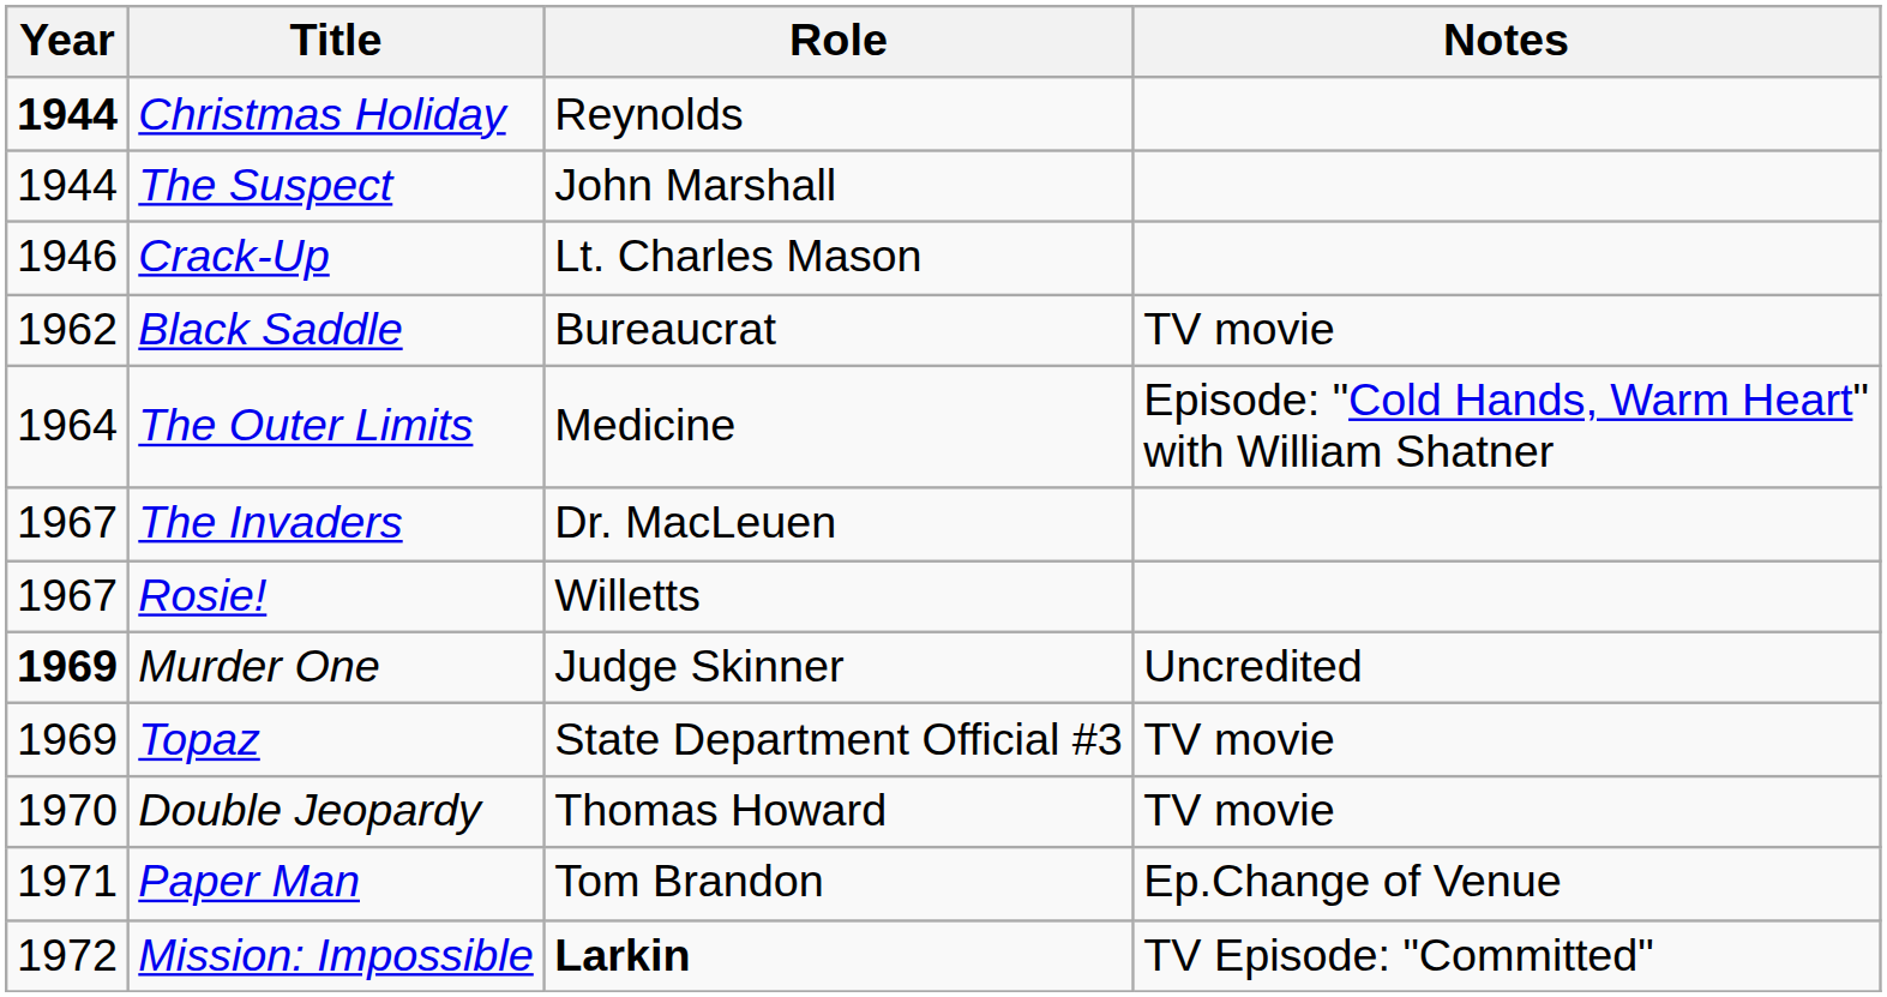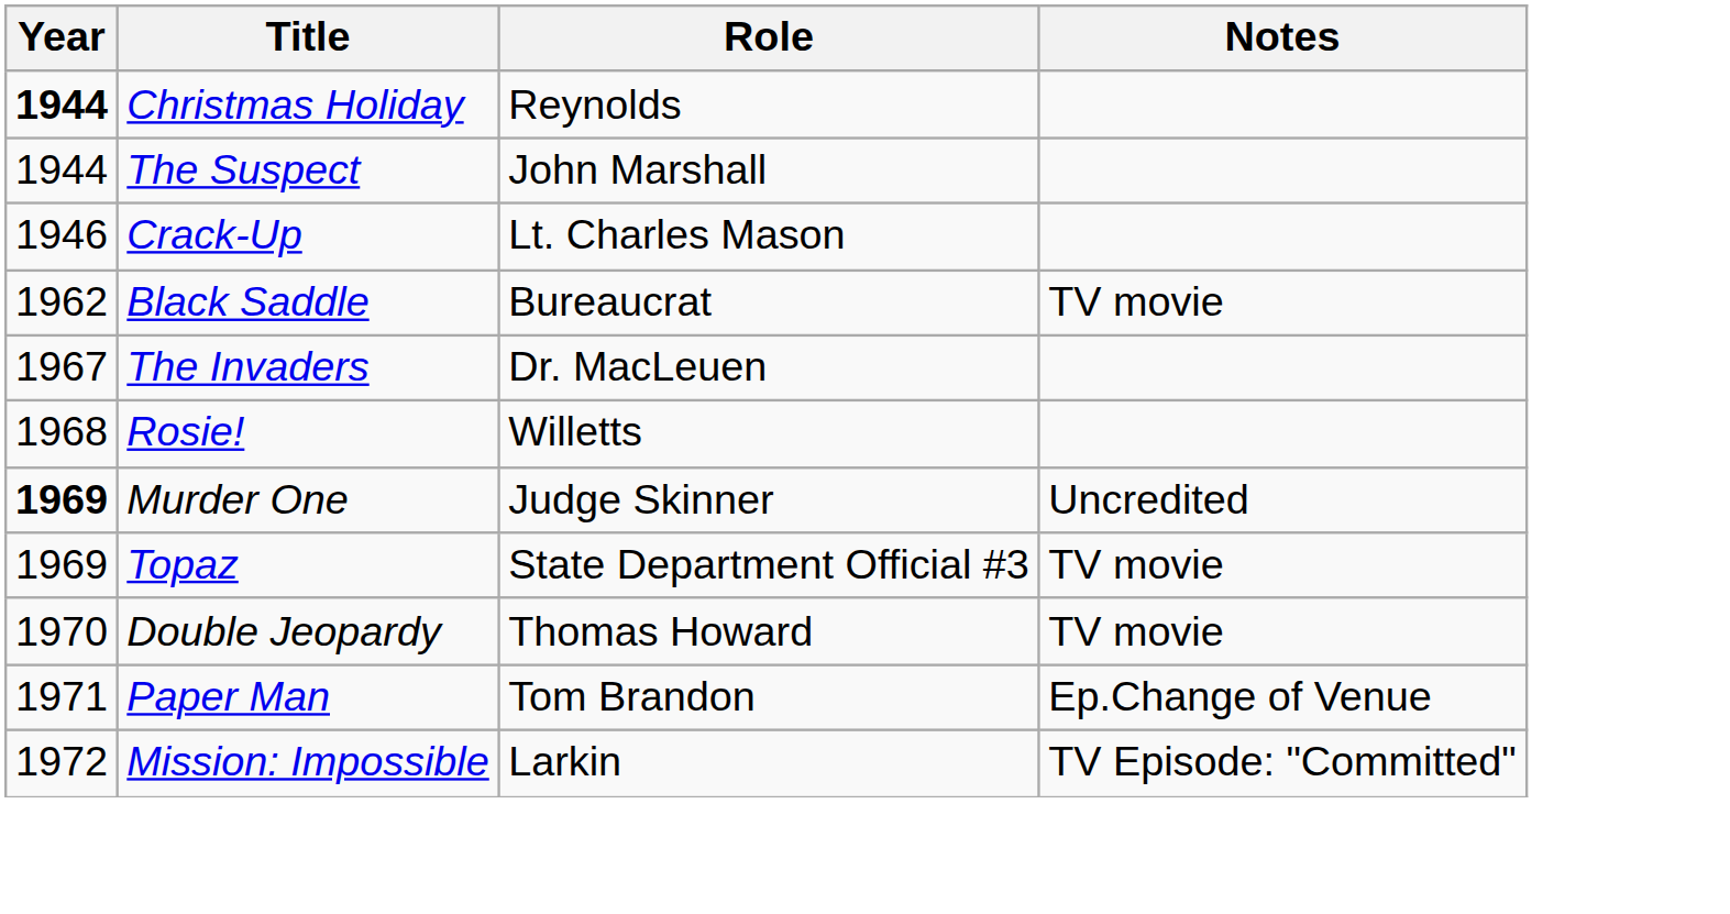 <table class="wikitable">
 <tr>
 <th>Year</th>
 <th>Title</th>
 <th>Role</th>
 <th>Notes</th>
 </tr>
 <tr>
 <td><strong>1944</strong></td>
 <td><em><a href='#'>Christmas Holiday</a></em></td>
 <td>Reynolds</td>
 <td></td>
 </tr>
 <tr>
 <td>1944</td>
 <td><em><a href='#'>The Suspect</a></em></td>
 <td>John Marshall</td>
 <td></td>
 </tr>
 <tr>
 <td>1946</td>
 <td><em><a href='#'>Crack-Up</a></em></td>
 <td>Lt. Charles Mason</td>
 <td></td>
 </tr>
 <tr>
 <td>1962</td>
 <td><em><a href='#'>Black Saddle</a></em></td>
 <td>Bureaucrat</td>
 <td>TV movie</td>
 </tr>
 <tr>
-<td>1964</td>
-<td><em><a href='#'>The Outer Limits</a></em></td>
-<td>Medicine</td>
-<td>Episode: "<a href='#'>Cold Hands, Warm Heart</a>"<br>with William Shatner</td>
-</tr>
-<tr>
 <td>1967</td>
 <td><em><a href='#'>The Invaders</a></em></td>
 <td>Dr. MacLeuen</td>
 <td></td>
 </tr>
 <tr>
-<td>1967</td>
+<td>1968</td>
 <td><em><a href='#'>Rosie!</a></em></td>
 <td>Willetts</td>
 <td></td>
 </tr>
 <tr>
 <td><strong>1969</strong></td>
 <td><em>Murder One</em></td>
 <td>Judge Skinner</td>
 <td>Uncredited</td>
 </tr>
 <tr>
 <td>1969</td>
 <td><em><a href='#'>Topaz</a></em></td>
 <td>State Department Official #3</td>
 <td>TV movie</td>
 </tr>
 <tr>
 <td>1970</td>
 <td><em>Double Jeopardy</em></td>
 <td>Thomas Howard</td>
 <td>TV movie</td>
 </tr>
 <tr>
 <td>1971</td>
 <td><em><a href='#'>Paper Man</a></em></td>
 <td>Tom Brandon</td>
 <td>Ep.Change of Venue</td>
 </tr>
 <tr>
 <td>1972</td>
 <td><em><a href='#'>Mission: Impossible</a></em></td>
-<td><strong>Larkin</strong></td>
+<td>Larkin</td>
 <td>TV Episode: "Committed"</td>
 </tr>
 </table>
